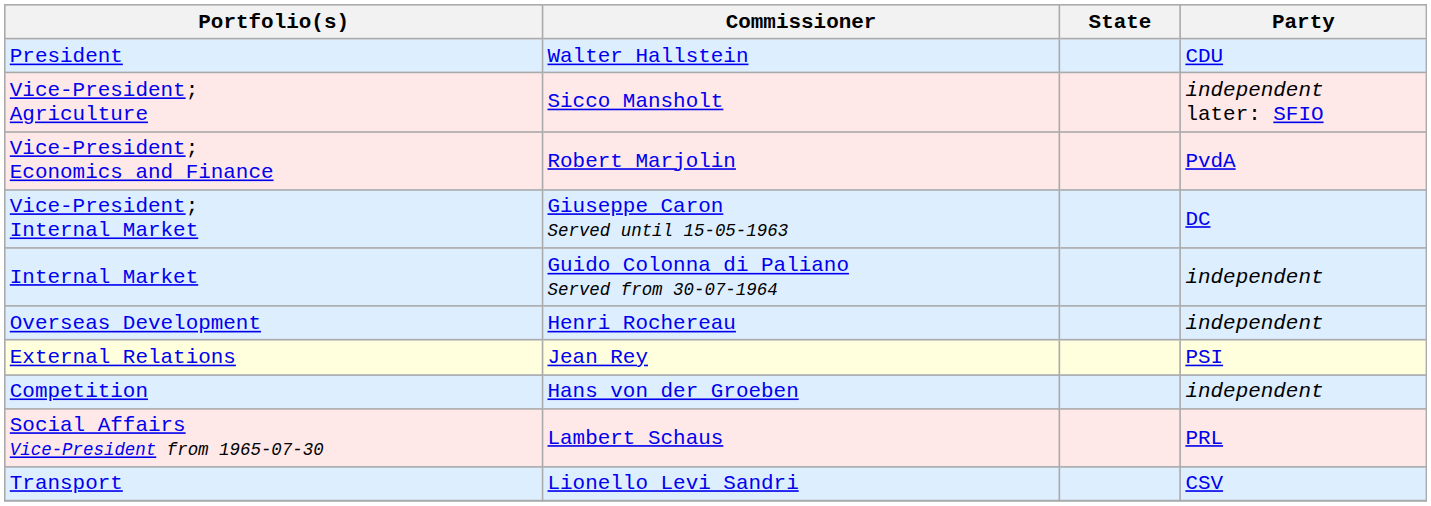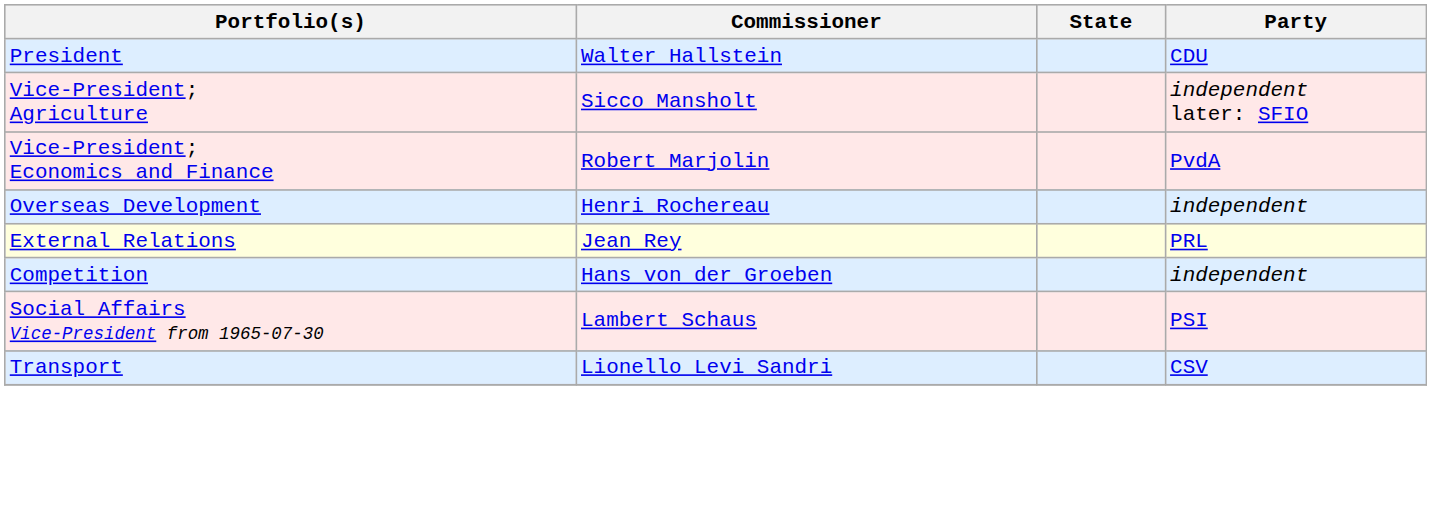 <table class="wikitable sortable" width=100%>
 <tr>
 <th>Portfolio(s)</th>
 <th>Commissioner</th>
 <th>State</th>
 <th>Party</th>
 </tr>
 <tr --- bgcolor=#DDEEFF>
 <td><a href='#'>President</a></td>
 <td><a href='#'>Walter Hallstein</a></td>
 <td></td>
 <td><a href='#'>CDU</a></td>
 </tr>
 <tr --- bgcolor=#FFE8E8>
 <td><a href='#'>Vice-President</a>;<br><a href='#'>Agriculture</a></td>
 <td><a href='#'>Sicco Mansholt</a></td>
 <td></td>
 <td><em>independent</em><br>later: <a href='#'>SFIO</a></td>
 </tr>
 <tr --- bgcolor=#FFE8E8>
 <td><a href='#'>Vice-President</a>;<br><a href='#'>Economics and Finance</a></td>
 <td><a href='#'>Robert Marjolin</a></td>
 <td></td>
 <td><a href='#'>PvdA</a></td>
 </tr>
 <tr --- bgcolor=#DDEEFF>
-<td><a href='#'>Vice-President</a>;<br><a href='#'>Internal Market</a></td>
-<td><a href='#'>Giuseppe Caron</a><br><small><em>Served until 15-05-1963</em></small></td>
-<td></td>
-<td><a href='#'>DC</a></td>
-</tr>
-<tr --- bgcolor=#DDEEFF>
-<td><a href='#'>Internal Market</a></td>
-<td><a href='#'>Guido Colonna di Paliano</a><br><small><em>Served from 30-07-1964</em></small></td>
-<td></td>
-<td><em>independent</em></td>
-</tr>
-<tr --- bgcolor=#DDEEFF>
 <td><a href='#'>Overseas Development</a></td>
 <td><a href='#'>Henri Rochereau</a></td>
 <td></td>
 <td><em>independent</em></td>
 </tr>
 <tr --- bgcolor=#FFFFDD>
 <td><a href='#'>External Relations</a></td>
 <td><a href='#'>Jean Rey</a></td>
 <td></td>
-<td><a href='#'>PSI</a></td>
+<td><a href='#'>PRL</a></td>
 </tr>
 <tr --- bgcolor=#DDEEFF>
 <td><a href='#'>Competition</a></td>
 <td><a href='#'>Hans von der Groeben</a></td>
 <td></td>
 <td><em>independent</em></td>
 </tr>
 <tr --- bgcolor=#FFE8E8>
 <td><a href='#'>Social Affairs</a><br><small><em><a href='#'>Vice-President</a> from 1965-07-30</em></small></td>
 <td><a href='#'>Lambert Schaus</a></td>
 <td></td>
-<td><a href='#'>PRL</a></td>
+<td><a href='#'>PSI</a></td>
 </tr>
 <tr --- bgcolor=#DDEEFF>
 <td><a href='#'>Transport</a></td>
 <td><a href='#'>Lionello Levi Sandri</a></td>
 <td></td>
 <td><a href='#'>CSV</a></td>
 </tr>
 <tr>
 </tr>
 </table>
